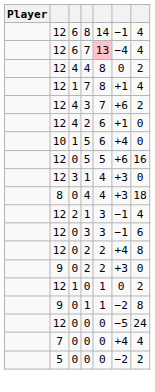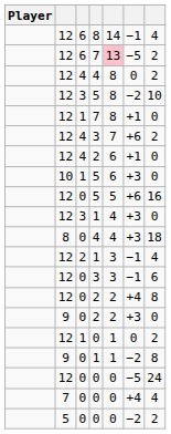 <table class="wikitable sortable" style="text-align:center;">
 <tr>
 <th>Player</th>
 <th></th>
 <th></th>
 <th></th>
 <th></th>
 <th data-sort-type="number"></th>
 <th></th>
 </tr>
 <tr>
 <td></td>
 <td>12</td>
 <td>6</td>
 <td>8</td>
 <td>14</td>
 <td>−1</td>
 <td>4</td>
 </tr>
 <tr>
 <td></td>
 <td>12</td>
 <td>6</td>
 <td>7</td>
 <td style="background: pink;">13</td>
-<td>−4</td>
-<td>4</td>
+<td>−5</td>
+<td>2</td>
 </tr>
 <tr>
 <td></td>
 <td>12</td>
 <td>4</td>
 <td>4</td>
 <td>8</td>
 <td>0</td>
 <td>2</td>
 </tr>
 <tr>
 <td></td>
 <td>12</td>
+<td>3</td>
+<td>5</td>
+<td>8</td>
+<td>−2</td>
+<td>10</td>
+</tr>
+<tr>
+<td></td>
+<td>12</td>
 <td>1</td>
 <td>7</td>
 <td>8</td>
 <td>+1</td>
-<td>4</td>
+<td>0</td>
 </tr>
 <tr>
 <td></td>
 <td>12</td>
 <td>4</td>
 <td>3</td>
 <td>7</td>
 <td>+6</td>
 <td>2</td>
 </tr>
 <tr>
 <td></td>
 <td>12</td>
 <td>4</td>
 <td>2</td>
 <td>6</td>
 <td>+1</td>
 <td>0</td>
 </tr>
 <tr>
 <td></td>
 <td>10</td>
 <td>1</td>
 <td>5</td>
 <td>6</td>
-<td>+4</td>
+<td>+3</td>
 <td>0</td>
 </tr>
 <tr>
 <td></td>
 <td>12</td>
 <td>0</td>
 <td>5</td>
 <td>5</td>
 <td>+6</td>
 <td>16</td>
 </tr>
 <tr>
 <td></td>
 <td>12</td>
 <td>3</td>
 <td>1</td>
 <td>4</td>
 <td>+3</td>
 <td>0</td>
 </tr>
 <tr>
 <td></td>
 <td>8</td>
 <td>0</td>
 <td>4</td>
 <td>4</td>
 <td>+3</td>
 <td>18</td>
 </tr>
 <tr>
 <td></td>
 <td>12</td>
 <td>2</td>
 <td>1</td>
 <td>3</td>
 <td>−1</td>
 <td>4</td>
 </tr>
 <tr>
 <td></td>
 <td>12</td>
 <td>0</td>
 <td>3</td>
 <td>3</td>
 <td>−1</td>
 <td>6</td>
 </tr>
 <tr>
 <td></td>
 <td>12</td>
 <td>0</td>
 <td>2</td>
 <td>2</td>
 <td>+4</td>
 <td>8</td>
 </tr>
 <tr>
 <td></td>
 <td>9</td>
 <td>0</td>
 <td>2</td>
 <td>2</td>
 <td>+3</td>
 <td>0</td>
 </tr>
 <tr>
 <td></td>
 <td>12</td>
 <td>1</td>
 <td>0</td>
 <td>1</td>
 <td>0</td>
 <td>2</td>
 </tr>
 <tr>
 <td></td>
 <td>9</td>
 <td>0</td>
 <td>1</td>
 <td>1</td>
 <td>−2</td>
 <td>8</td>
 </tr>
 <tr>
 <td></td>
 <td>12</td>
 <td>0</td>
 <td>0</td>
 <td>0</td>
 <td>−5</td>
 <td>24</td>
 </tr>
 <tr>
 <td></td>
 <td>7</td>
 <td>0</td>
 <td>0</td>
 <td>0</td>
 <td>+4</td>
 <td>4</td>
 </tr>
 <tr>
 <td></td>
 <td>5</td>
 <td>0</td>
 <td>0</td>
 <td>0</td>
 <td>−2</td>
 <td>2</td>
 </tr>
 </table>
